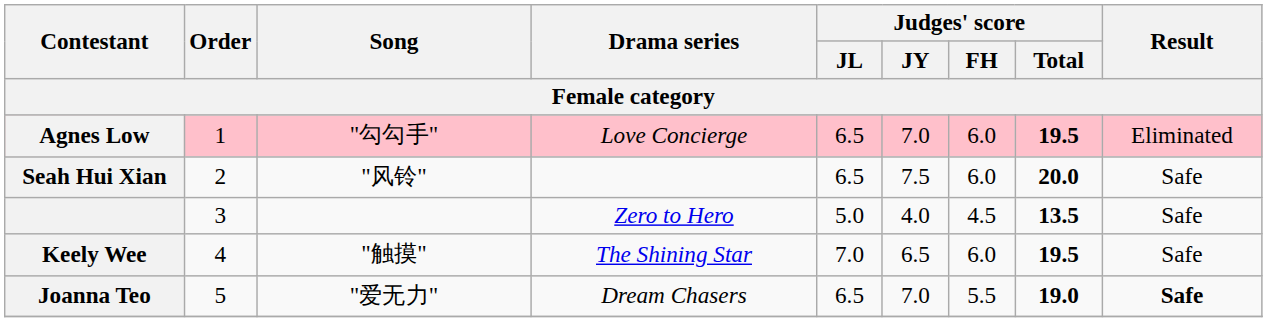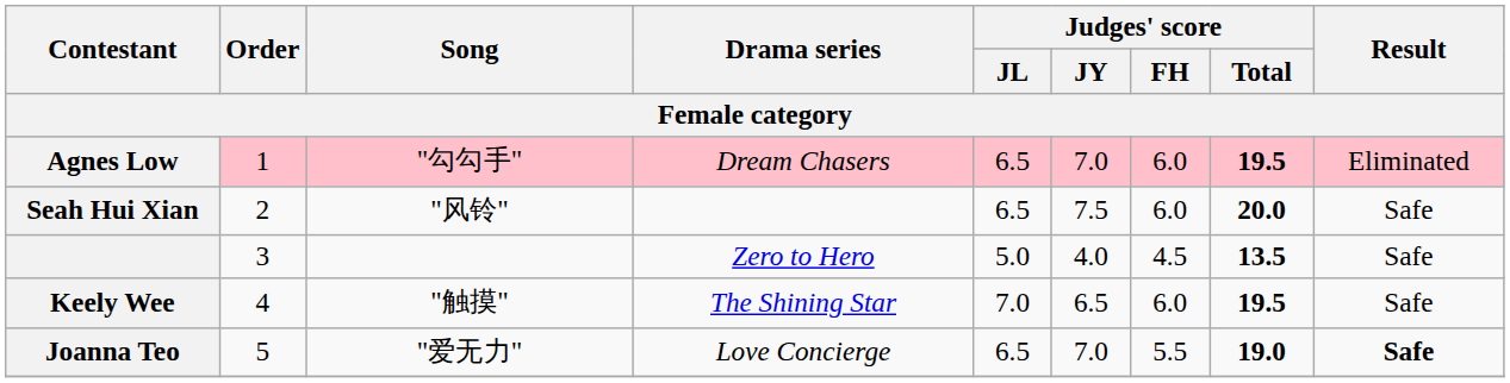 <table class="wikitable plainrowheaders" style="text-align:center;">
 <tr>
 <th rowspan=2 scope="col" style="width:8em;">Contestant</th>
 <th rowspan=2 scope="col">Order</th>
 <th rowspan=2 scope="col" style="width:14em;">Song</th>
 <th rowspan=2 scope="col" style="width:14em;">Drama series</th>
 <th colspan=4 scope="col">Judges' score</th>
 <th rowspan=2 scope="col" style="width:7em;">Result</th>
 </tr>
 <tr>
 <th style="width:2.7em;">JL</th>
 <th style="width:2.7em;">JY</th>
 <th style="width:2.7em;">FH</th>
 <th style="width:3.6em;">Total</th>
 </tr>
 <tr>
 <th colspan=9>Female category</th>
 </tr>
 <tr style="background:pink;">
 <th scope="row">Agnes Low</th>
 <td>1</td>
 <td>"勾勾手"</td>
-<td><em>Love Concierge</em></td>
+<td><em>Dream Chasers</em></td>
 <td>6.5</td>
 <td>7.0</td>
 <td>6.0</td>
 <td><strong>19.5</strong></td>
 <td>Eliminated</td>
 </tr>
 <tr>
 <th scope="row">Seah Hui Xian</th>
 <td>2</td>
 <td>"风铃"</td>
 <td></td>
 <td>6.5</td>
 <td>7.5</td>
 <td>6.0</td>
 <td><strong>20.0</strong></td>
 <td>Safe</td>
 </tr>
 <tr>
 <th scope="row"></th>
 <td>3</td>
 <td></td>
 <td><em><a href='#'>Zero to Hero</a></em></td>
 <td>5.0</td>
 <td>4.0</td>
 <td>4.5</td>
 <td><strong>13.5</strong></td>
 <td>Safe</td>
 </tr>
 <tr>
 <th scope="row">Keely Wee</th>
 <td>4</td>
 <td>"触摸"</td>
 <td><em><a href='#'>The Shining Star</a></em></td>
 <td>7.0</td>
 <td>6.5</td>
 <td>6.0</td>
 <td><strong>19.5</strong></td>
 <td>Safe</td>
 </tr>
 <tr>
 <th scope="row">Joanna Teo</th>
 <td>5</td>
 <td>"爱无力"</td>
-<td><em>Dream Chasers</em></td>
+<td><em>Love Concierge</em></td>
 <td>6.5</td>
 <td>7.0</td>
 <td>5.5</td>
 <td><strong>19.0</strong></td>
 <td><strong>Safe</strong></td>
 </tr>
 <tr>
 </tr>
 </table>
